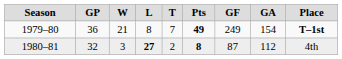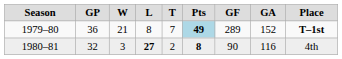 <table class="wikitable" width=40%>
 <tr style="font-weight:bold; background-color:#dddddd;" align="center" |>
 <td>Season</td>
 <td>GP</td>
 <td>W</td>
 <td>L</td>
 <td>T</td>
 <td>Pts</td>
 <td>GF</td>
 <td>GA</td>
 <td>Place</td>
 </tr>
 <tr align="center">
 <td>1979–80</td>
 <td>36</td>
 <td>21</td>
 <td>8</td>
 <td>7</td>
-<td><strong>49</strong></td>
-<td>249</td>
-<td>154</td>
+<td style="background: lightblue;"><strong>49</strong></td>
+<td>289</td>
+<td>152</td>
 <td><strong>T–1st</strong></td>
 </tr>
 <tr align="center" bgcolor=eeeeee>
 <td>1980–81</td>
 <td>32</td>
 <td>3</td>
 <td><strong>27</strong></td>
 <td>2</td>
 <td><strong>8</strong></td>
-<td>87</td>
-<td>112</td>
+<td>90</td>
+<td>116</td>
 <td>4th</td>
 </tr>
 </table>
